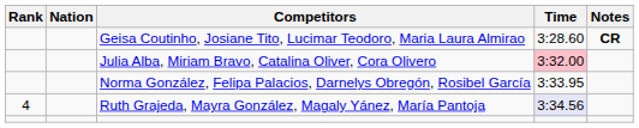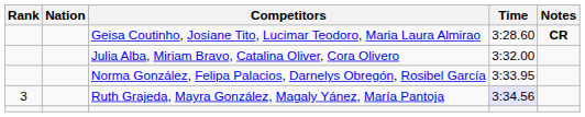 <table class="wikitable sortable" style="text-align:center; font-size:95%">
 <tr>
 <th>Rank</th>
 <th>Nation</th>
 <th>Competitors</th>
 <th>Time</th>
 <th>Notes</th>
 </tr>
 <tr>
 <td></td>
 <td align=left></td>
 <td align=left><a href='#'>Geisa Coutinho</a>, <a href='#'>Josiane Tito</a>, <a href='#'>Lucimar Teodoro</a>, <a href='#'>Maria Laura Almirao</a></td>
 <td>3:28.60</td>
 <td><strong>CR</strong></td>
 </tr>
 <tr>
 <td></td>
 <td align=left></td>
 <td align=left><a href='#'>Julia Alba</a>, <a href='#'>Miriam Bravo</a>, <a href='#'>Catalina Oliver</a>, <a href='#'>Cora Olivero</a></td>
-<td style="background: pink;">3:32.00</td>
+<td>3:32.00</td>
 <td></td>
 </tr>
 <tr>
 <td></td>
 <td align=left></td>
 <td align=left><a href='#'>Norma González</a>, <a href='#'>Felipa Palacios</a>, <a href='#'>Darnelys Obregón</a>, <a href='#'>Rosibel García</a></td>
 <td>3:33.95</td>
 <td></td>
 </tr>
 <tr>
-<td>4</td>
+<td>3</td>
 <td align=left></td>
 <td align=left><a href='#'>Ruth Grajeda</a>, <a href='#'>Mayra González</a>, <a href='#'>Magaly Yánez</a>, <a href='#'>María Pantoja</a></td>
 <td style="background: lavender;">3:34.56</td>
 <td></td>
 </tr>
 <tr>
 <td></td>
 <td align=left></td>
 <td align=left></td>
 <td></td>
 <td></td>
 </tr>
 </table>
